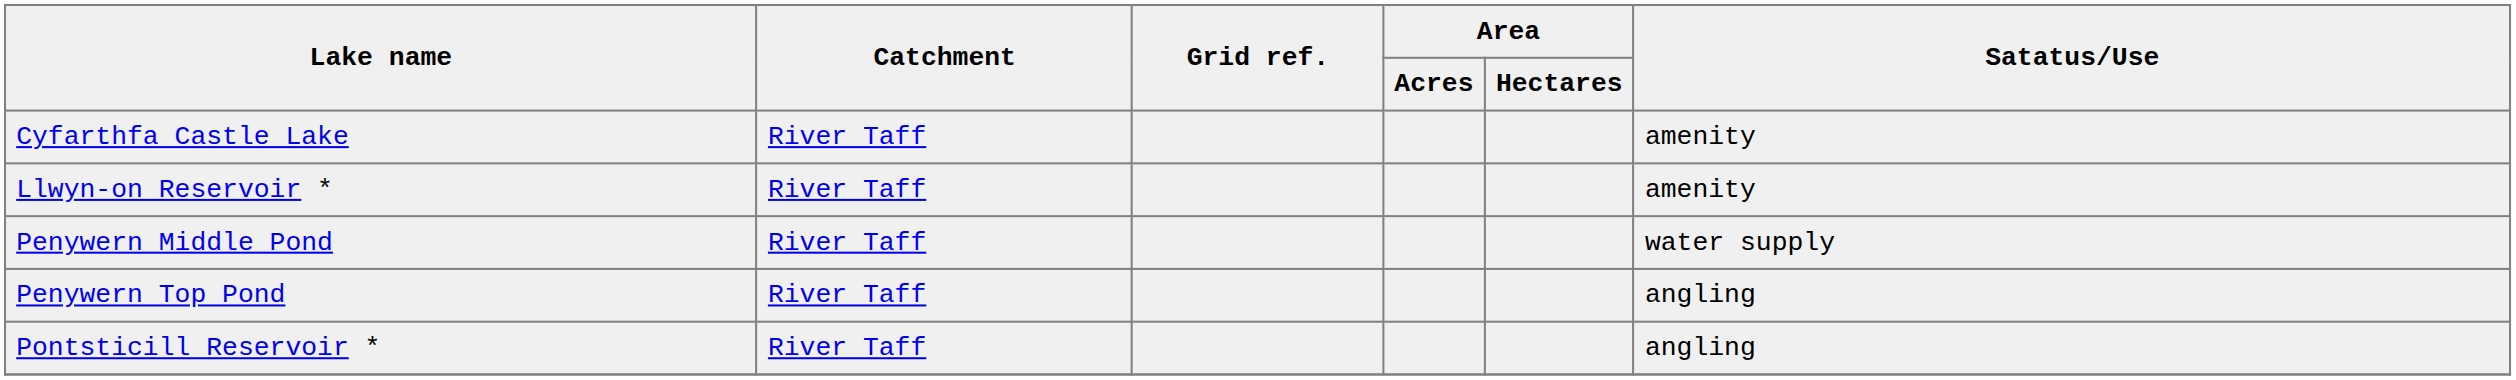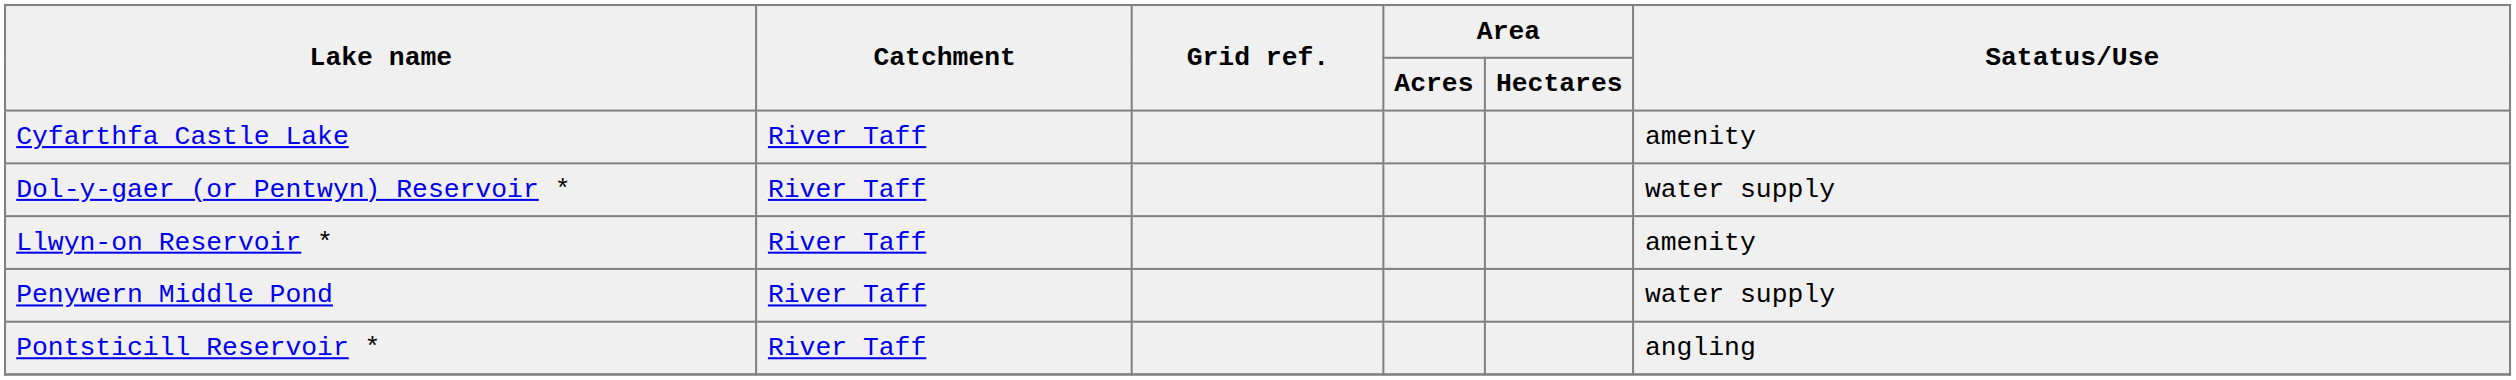 <table border=1 cellspacing=0 cellpadding=5 style="border-collapse: collapse; background:#f0f0f0;" class="sortable">
 <tr>
 <th rowspan=2 width=30%>Lake name</th>
 <th rowspan=2 width=15%>Catchment</th>
 <th rowspan=2 width=10%>Grid ref.</th>
 <th colspan=2 width=10%>Area</th>
 <th rowspan=2 width=35%>Satatus/Use</th>
 </tr>
 <tr>
 <th>Acres</th>
 <th>Hectares</th>
 </tr>
 <tr>
 <td><a href='#'>Cyfarthfa Castle Lake</a></td>
 <td><a href='#'>River Taff</a></td>
 <td></td>
 <td></td>
 <td></td>
 <td>amenity</td>
 </tr>
 <tr>
+<td><a href='#'>Dol-y-gaer (or Pentwyn) Reservoir</a> *</td>
+<td><a href='#'>River Taff</a></td>
+<td></td>
+<td></td>
+<td></td>
+<td>water supply</td>
+</tr>
+<tr>
 <td><a href='#'>Llwyn-on Reservoir</a> *</td>
 <td><a href='#'>River Taff</a></td>
 <td></td>
 <td></td>
 <td></td>
 <td>amenity</td>
 </tr>
 <tr>
 <td><a href='#'>Penywern Middle Pond</a></td>
 <td><a href='#'>River Taff</a></td>
 <td></td>
 <td></td>
 <td></td>
 <td>water supply</td>
 </tr>
 <tr>
-<td><a href='#'>Penywern Top Pond</a></td>
-<td><a href='#'>River Taff</a></td>
-<td></td>
-<td></td>
-<td></td>
-<td>angling</td>
-</tr>
-<tr>
 <td><a href='#'>Pontsticill Reservoir</a> *</td>
 <td><a href='#'>River Taff</a></td>
 <td></td>
 <td></td>
 <td></td>
 <td>angling</td>
 </tr>
 <tr>
 </tr>
 </table>
